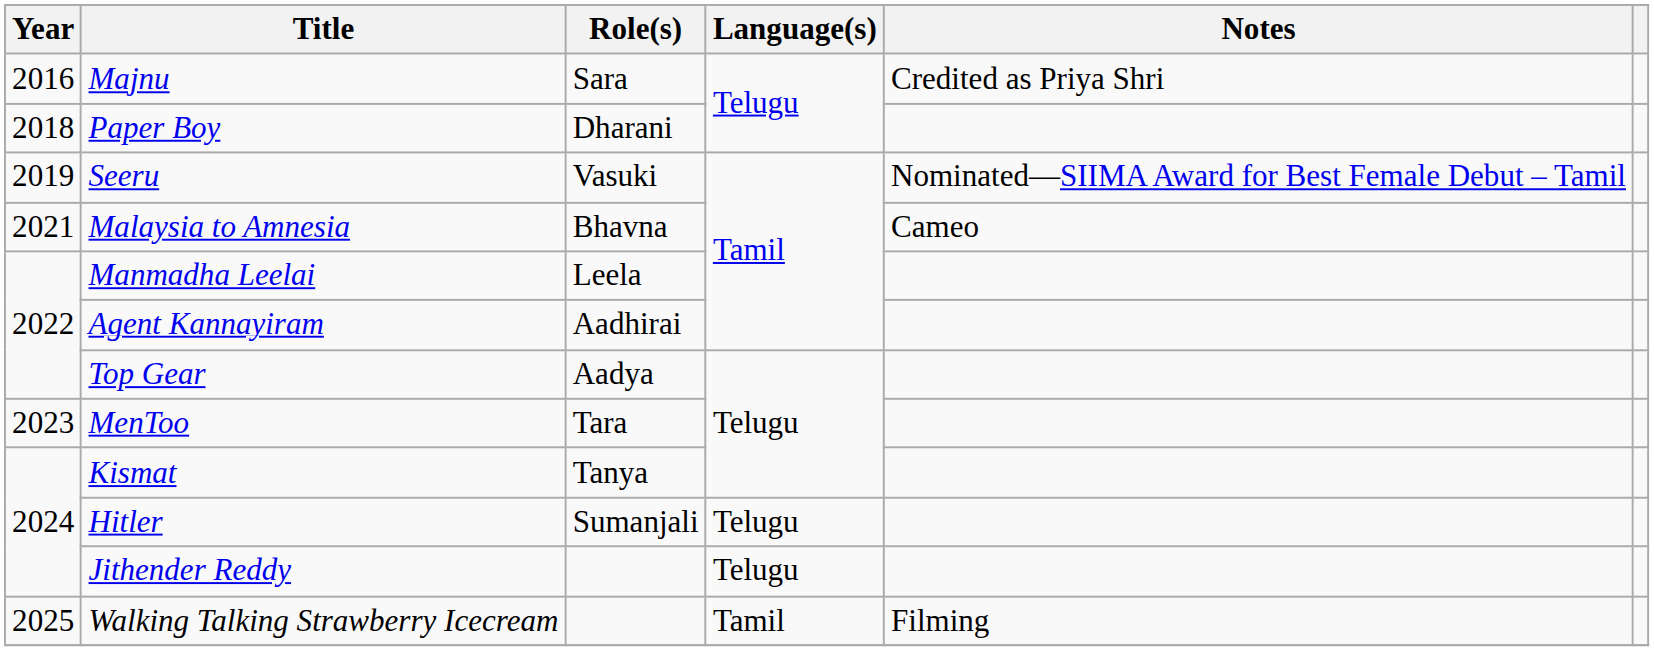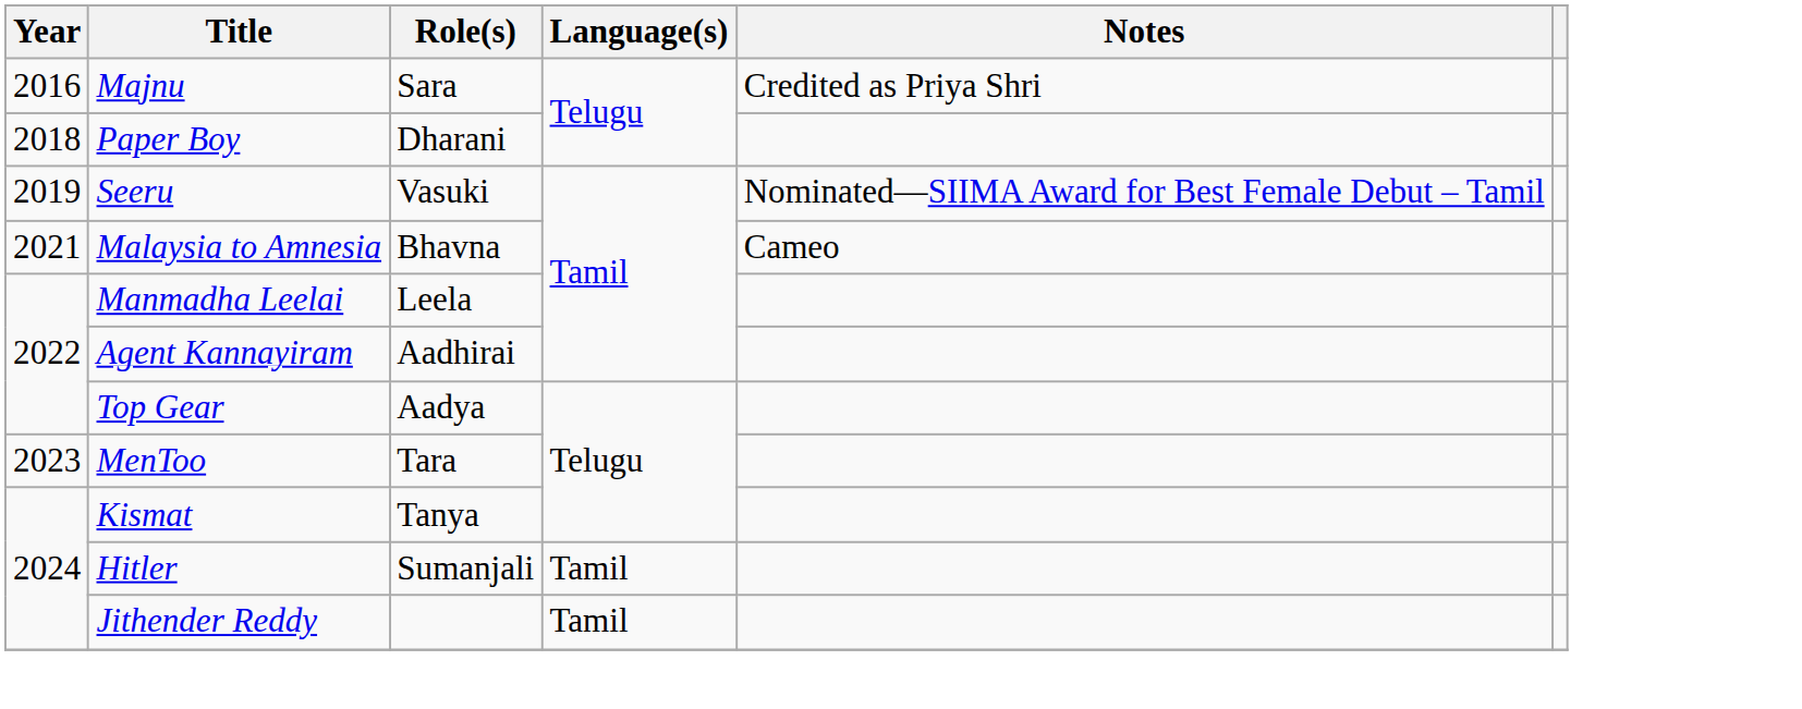 <table class="wikitable sortable">
 <tr>
 <th scope="col">Year</th>
 <th scope="col">Title</th>
 <th scope="col">Role(s)</th>
 <th scope="col">Language(s)</th>
 <th scope="col" class="unsortable">Notes</th>
 <th scope="col" class="unsortable"></th>
 </tr>
 <tr>
 <td>2016</td>
 <td><em><a href='#'>Majnu</a></em></td>
 <td>Sara</td>
 <td rowspan="2"><a href='#'>Telugu</a></td>
 <td>Credited as Priya Shri</td>
 <td></td>
 </tr>
 <tr>
 <td>2018</td>
 <td><em><a href='#'>Paper Boy</a></em></td>
 <td>Dharani</td>
 <td></td>
 <td></td>
 </tr>
 <tr>
 <td>2019</td>
 <td><em><a href='#'>Seeru</a></em></td>
 <td>Vasuki</td>
 <td rowspan="4"><a href='#'>Tamil</a></td>
 <td>Nominated—<a href='#'>SIIMA Award for Best Female Debut – Tamil</a></td>
 <td></td>
 </tr>
 <tr>
 <td>2021</td>
 <td><em><a href='#'>Malaysia to Amnesia</a></em></td>
 <td>Bhavna</td>
 <td>Cameo</td>
 <td></td>
 </tr>
 <tr>
 <td rowspan="3">2022</td>
 <td><em><a href='#'>Manmadha Leelai</a></em></td>
 <td>Leela</td>
 <td></td>
 <td></td>
 </tr>
 <tr>
 <td><em><a href='#'>Agent Kannayiram</a></em></td>
 <td>Aadhirai</td>
 <td></td>
 <td></td>
 </tr>
 <tr>
 <td><em><a href='#'>Top Gear</a></em></td>
 <td>Aadya</td>
 <td rowspan="3">Telugu</td>
 <td></td>
 <td></td>
 </tr>
 <tr>
 <td>2023</td>
 <td><a href='#'><em>MenToo</em></a></td>
 <td>Tara</td>
 <td></td>
 <td></td>
 </tr>
 <tr>
 <td rowspan="3">2024</td>
 <td><em><a href='#'>Kismat</a></em></td>
 <td>Tanya</td>
 <td></td>
 <td></td>
 </tr>
 <tr>
 <td><em><a href='#'>Hitler</a></em></td>
 <td>Sumanjali</td>
-<td>Telugu</td>
+<td>Tamil</td>
 <td></td>
 <td></td>
 </tr>
 <tr>
 <td><em><a href='#'>Jithender Reddy</a></em></td>
 <td></td>
-<td>Telugu</td>
+<td>Tamil</td>
 <td></td>
-<td></td>
-</tr>
-<tr>
-<td>2025</td>
-<td><em>Walking Talking Strawberry Icecream</em></td>
-<td></td>
-<td>Tamil</td>
-<td>Filming</td>
 <td></td>
 </tr>
 <tr>
 </tr>
 </table>
